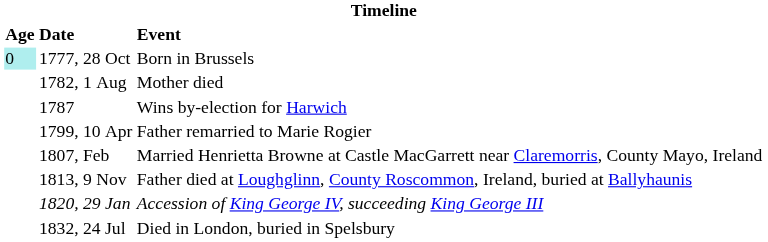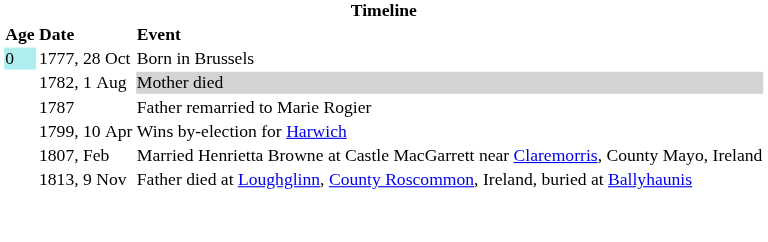 <table>
 <tr>
 <th colspan=3>Timeline</th>
 </tr>
 <tr>
 <th align="left">Age</th>
 <th align="left">Date</th>
 <th align="left">Event</th>
 </tr>
 <tr>
 <td style="background: paleturquoise;">0</td>
 <td>1777, 28 Oct</td>
 <td>Born in Brussels</td>
 </tr>
 <tr>
 <td></td>
 <td>1782, 1 Aug</td>
-<td>Mother died</td>
+<td style="background: lightgrey;">Mother died</td>
 </tr>
 <tr>
 <td></td>
 <td>1787</td>
-<td>Wins by-election for <a href='#'>Harwich</a></td>
+<td>Father remarried to Marie Rogier</td>
 </tr>
 <tr>
 <td></td>
 <td>1799, 10 Apr</td>
-<td>Father remarried to Marie Rogier</td>
+<td>Wins by-election for <a href='#'>Harwich</a></td>
 </tr>
 <tr>
 <td></td>
 <td>1807, Feb</td>
 <td>Married Henrietta Browne at Castle MacGarrett near <a href='#'>Claremorris</a>, County Mayo, Ireland</td>
 </tr>
 <tr>
 <td></td>
 <td>1813, 9 Nov</td>
 <td>Father died at <a href='#'>Loughglinn</a>, <a href='#'>County Roscommon</a>, Ireland, buried at <a href='#'>Ballyhaunis</a></td>
 </tr>
-<tr>
-<td></td>
-<td><em>1820, 29 Jan</em></td>
-<td><em>Accession of <a href='#'>King George IV</a>, succeeding <a href='#'>King George III</a></em></td>
-</tr>
-<tr>
-<td></td>
-<td>1832, 24 Jul</td>
-<td>Died in London, buried in Spelsbury</td>
-</tr>
 </table>
